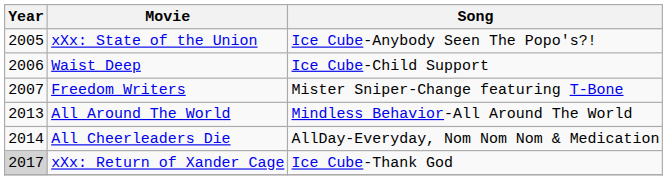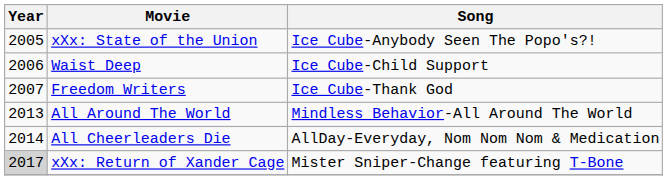 <table class="wikitable">
 <tr>
 <th>Year</th>
 <th>Movie</th>
 <th>Song</th>
 </tr>
 <tr>
 <td>2005</td>
 <td><a href='#'>xXx: State of the Union</a></td>
 <td><a href='#'>Ice Cube</a>-Anybody Seen The Popo's?!</td>
 </tr>
 <tr>
 <td>2006</td>
 <td><a href='#'>Waist Deep</a></td>
 <td><a href='#'>Ice Cube</a>-Child Support</td>
 </tr>
 <tr>
 <td>2007</td>
 <td><a href='#'>Freedom Writers</a></td>
-<td>Mister Sniper-Change featuring <a href='#'>T-Bone</a></td>
+<td><a href='#'>Ice Cube</a>-Thank God</td>
 </tr>
 <tr>
 <td>2013</td>
 <td><a href='#'>All Around The World</a></td>
 <td><a href='#'>Mindless Behavior</a>-All Around The World</td>
 </tr>
 <tr>
 <td>2014</td>
 <td><a href='#'>All Cheerleaders Die</a></td>
 <td>AllDay-Everyday, Nom Nom Nom & Medication</td>
 </tr>
 <tr>
 <td style="background: lightgrey;">2017</td>
 <td><a href='#'>xXx: Return of Xander Cage</a></td>
-<td><a href='#'>Ice Cube</a>-Thank God</td>
+<td>Mister Sniper-Change featuring <a href='#'>T-Bone</a></td>
 </tr>
 <tr>
 </tr>
 </table>
